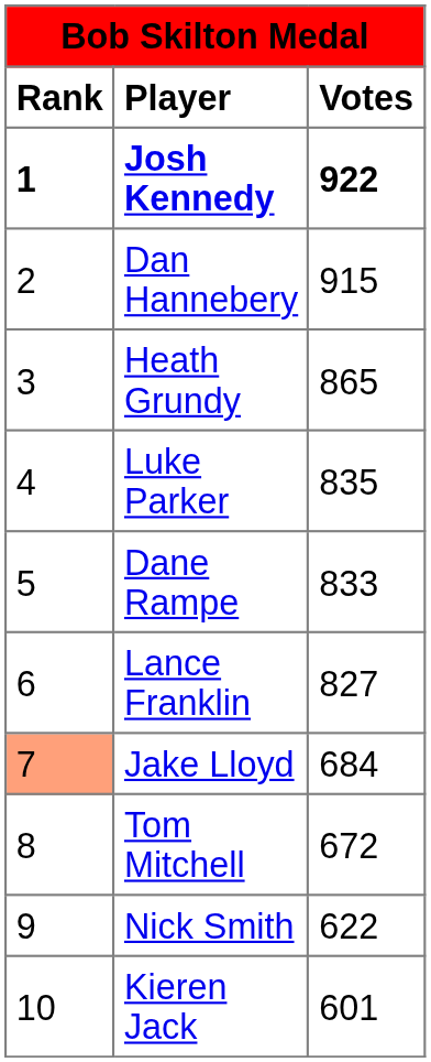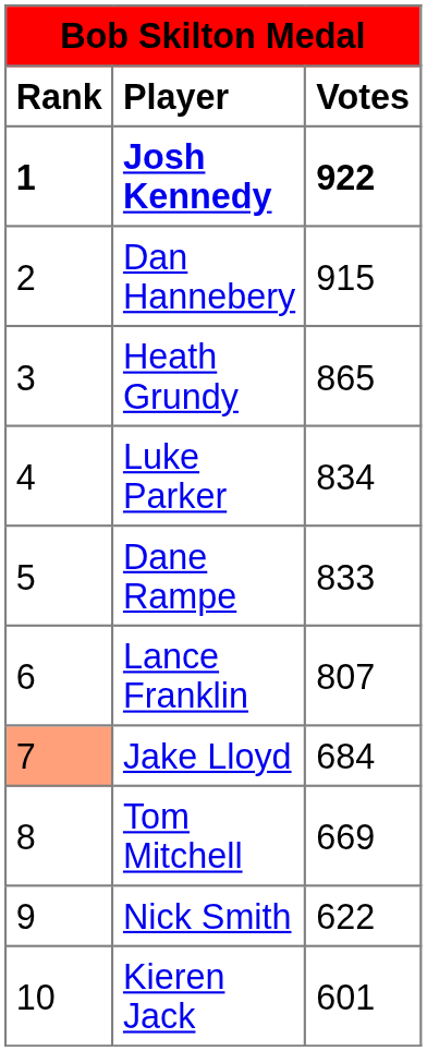 <table border="1" cellpadding="4" cellspacing="0"  style="text-align:left; font-size:95%; border-collapse:collapse; width:20%;">
 <tr style="background:#FF0000; text-align:center;">
 <th colspan="3"><span>Bob Skilton Medal</span></th>
 </tr>
 <tr>
 <th>Rank</th>
 <th>Player</th>
 <th>Votes</th>
 </tr>
 <tr>
 <td><strong>1</strong></td>
 <td><strong><a href='#'>Josh Kennedy</a></strong></td>
 <td><strong>922</strong></td>
 </tr>
 <tr>
 <td>2</td>
 <td><a href='#'>Dan Hannebery</a></td>
 <td>915</td>
 </tr>
 <tr>
 <td>3</td>
 <td><a href='#'>Heath Grundy</a></td>
 <td>865</td>
 </tr>
 <tr>
 <td>4</td>
 <td><a href='#'>Luke Parker</a></td>
-<td>835</td>
+<td>834</td>
 </tr>
 <tr>
 <td>5</td>
 <td><a href='#'>Dane Rampe</a></td>
 <td>833</td>
 </tr>
 <tr>
 <td>6</td>
 <td><a href='#'>Lance Franklin</a></td>
-<td>827</td>
+<td>807</td>
 </tr>
 <tr>
 <td style="background: lightsalmon;">7</td>
 <td><a href='#'>Jake Lloyd</a></td>
 <td>684</td>
 </tr>
 <tr>
 <td>8</td>
 <td><a href='#'>Tom Mitchell</a></td>
-<td>672</td>
+<td>669</td>
 </tr>
 <tr>
 <td>9</td>
 <td><a href='#'>Nick Smith</a></td>
 <td>622</td>
 </tr>
 <tr>
 <td>10</td>
 <td><a href='#'>Kieren Jack</a></td>
 <td>601</td>
 </tr>
 </table>
